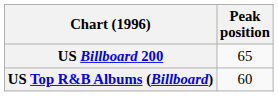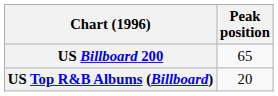 <table class="wikitable sortable plainrowheaders" style="text-align:center">
 <tr>
 <th scope="col">Chart (1996)</th>
 <th scope="col">Peak<br>position</th>
 </tr>
 <tr>
 <th scope="row">US <a href='#'><em>Billboard</em> 200</a></th>
 <td>65</td>
 </tr>
 <tr>
 <th scope="row">US <a href='#'>Top R&B Albums</a> (<em><a href='#'>Billboard</a></em>)</th>
-<td>60</td>
+<td>20</td>
 </tr>
 </table>
